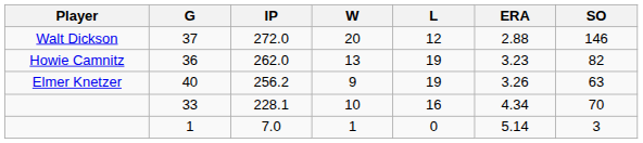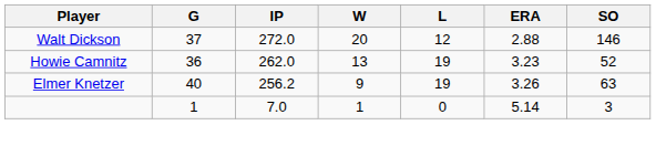 <table class="wikitable sortable">
 <tr>
 <th bgcolor="#DDDDFF" width="16%">Player</th>
 <th bgcolor="#DDDDFF" width="9%">G</th>
 <th bgcolor="#DDDDFF" width="9%">IP</th>
 <th bgcolor="#DDDDFF" width="9%">W</th>
 <th bgcolor="#DDDDFF" width="9%">L</th>
 <th bgcolor="#DDDDFF" width="9%">ERA</th>
 <th bgcolor="#DDDDFF" width="9%">SO</th>
 </tr>
 <tr align="center">
 <td><a href='#'>Walt Dickson</a></td>
 <td>37</td>
 <td>272.0</td>
 <td>20</td>
 <td>12</td>
 <td>2.88</td>
 <td>146</td>
 </tr>
 <tr align="center">
 <td><a href='#'>Howie Camnitz</a></td>
 <td>36</td>
 <td>262.0</td>
 <td>13</td>
 <td>19</td>
 <td>3.23</td>
-<td>82</td>
+<td>52</td>
 </tr>
 <tr align="center">
 <td><a href='#'>Elmer Knetzer</a></td>
 <td>40</td>
 <td>256.2</td>
 <td>9</td>
 <td>19</td>
 <td>3.26</td>
 <td>63</td>
 </tr>
 <tr align="center">
 <td></td>
-<td>33</td>
-<td>228.1</td>
-<td>10</td>
-<td>16</td>
-<td>4.34</td>
-<td>70</td>
-</tr>
-<tr align="center">
-<td></td>
 <td>1</td>
 <td>7.0</td>
 <td>1</td>
 <td>0</td>
 <td>5.14</td>
 <td>3</td>
 </tr>
 </table>
